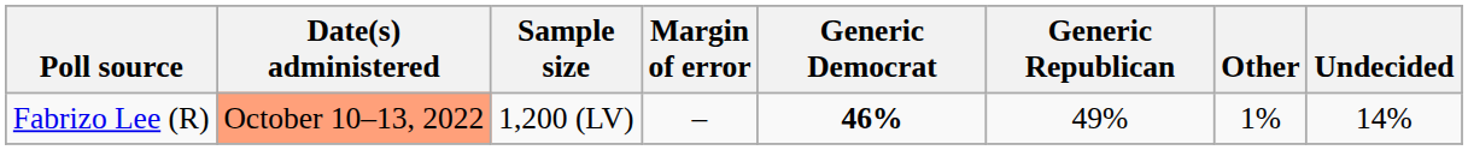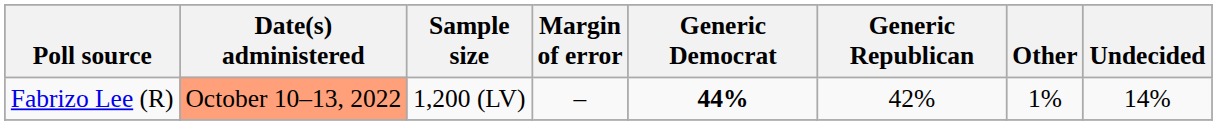 <table class="wikitable" style="font-size:90%;text-align:center;">
 <tr valign=bottom>
 <th>Poll source</th>
 <th>Date(s)<br>administered</th>
 <th>Sample<br>size</th>
 <th>Margin<br>of error</th>
 <th style="width:100px;">Generic<br>Democrat</th>
 <th style="width:100px;">Generic<br>Republican</th>
 <th>Other</th>
 <th>Undecided</th>
 </tr>
 <tr>
 <td style="text-align:left;"><a href='#'>Fabrizo Lee</a> (R)</td>
 <td style="background: lightsalmon;">October 10–13, 2022</td>
 <td>1,200 (LV)</td>
 <td>–</td>
-<td><strong>46%</strong></td>
-<td>49%</td>
+<td><strong>44%</strong></td>
+<td>42%</td>
 <td>1%</td>
 <td>14%</td>
 </tr>
 </table>
